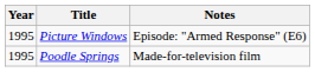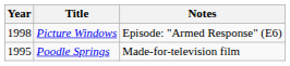 <table class="wikitable">
 <tr>
 <th>Year</th>
 <th>Title</th>
 <th>Notes</th>
 </tr>
 <tr>
-<td>1995</td>
+<td>1998</td>
 <td><em><a href='#'>Picture Windows</a></em></td>
 <td>Episode: "Armed Response" (E6)</td>
 </tr>
 <tr>
 <td>1995</td>
 <td><em><a href='#'>Poodle Springs</a></em></td>
 <td>Made-for-television film</td>
 </tr>
 </table>
